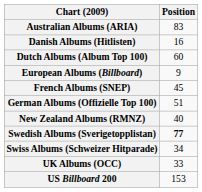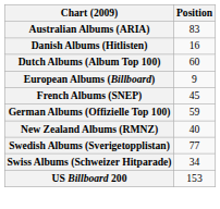 <table class="wikitable sortable plainrowheaders">
 <tr>
 <th scope="col">Chart (2009)</th>
 <th scope="col">Position</th>
 </tr>
 <tr>
 <th scope="row">Australian Albums (ARIA)</th>
 <td style="text-align:center;">83</td>
 </tr>
 <tr>
 <th scope="row">Danish Albums (Hitlisten)</th>
 <td style="text-align:center;">16</td>
 </tr>
 <tr>
 <th scope="row">Dutch Albums (Album Top 100)</th>
 <td style="text-align:center;">60</td>
 </tr>
 <tr>
 <th scope="row">European Albums (<em>Billboard</em>)</th>
 <td style="text-align:center;">9</td>
 </tr>
 <tr>
 <th scope="row">French Albums (SNEP)</th>
 <td style="text-align:center;">45</td>
 </tr>
 <tr>
 <th scope="row">German Albums (Offizielle Top 100)</th>
-<td style="text-align:center;">51</td>
+<td style="text-align:center;">59</td>
 </tr>
 <tr>
 <th scope="row">New Zealand Albums (RMNZ)</th>
 <td style="text-align:center;">40</td>
 </tr>
 <tr>
 <th scope="row">Swedish Albums (Sverigetopplistan)</th>
-<td style="text-align:center;"><strong>77</strong></td>
+<td style="text-align:center;">77</td>
 </tr>
 <tr>
 <th scope="row">Swiss Albums (Schweizer Hitparade)</th>
 <td style="text-align:center;">34</td>
 </tr>
 <tr>
-<th scope="row">UK Albums (OCC)</th>
-<td style="text-align:center;">33</td>
-</tr>
-<tr>
 <th scope="row">US <em>Billboard</em> 200</th>
 <td style="text-align:center;">153</td>
 </tr>
 </table>
